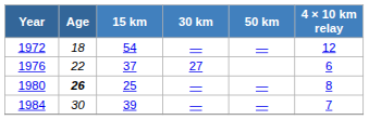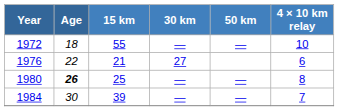 <table class="wikitable" style="font-size:95%; text-align:center; border:grey solid 1px; border-collapse:collapse; background:#ffffff;">
 <tr>
 <th style="background-color:#369; color:white; width:60px;"> Year </th>
 <th style="background-color:#369; color:white; width:40px;"> Age </th>
 <th style="background-color:#4180be; color:white; width:75px;"> 15 km </th>
 <th style="background-color:#4180be; color:white; width:75px;"> 30 km </th>
 <th style="background-color:#4180be; color:white; width:75px;"> 50 km </th>
 <th style="background-color:#4180be; color:white; width:75px;"> 4 × 10 km <br> relay </th>
 </tr>
 <tr>
 <td><a href='#'>1972</a></td>
 <td><em>18</em></td>
-<td><a href='#'>54</a></td>
+<td><a href='#'>55</a></td>
 <td><a href='#'>—</a></td>
 <td><a href='#'>—</a></td>
-<td><a href='#'>12</a></td>
+<td><a href='#'>10</a></td>
 </tr>
 <tr>
 <td><a href='#'>1976</a></td>
 <td><em>22</em></td>
-<td><a href='#'>37</a></td>
+<td><a href='#'>21</a></td>
 <td><a href='#'>27</a></td>
 <td><a href='#'></a></td>
 <td><a href='#'>6</a></td>
 </tr>
 <tr>
 <td><a href='#'>1980</a></td>
 <td><strong><em>26</em></strong></td>
 <td><a href='#'>25</a></td>
 <td><a href='#'>—</a></td>
 <td><a href='#'>—</a></td>
 <td><a href='#'>8</a></td>
 </tr>
 <tr>
 <td><a href='#'>1984</a></td>
 <td><em>30</em></td>
 <td><a href='#'>39</a></td>
 <td><a href='#'>—</a></td>
 <td><a href='#'>—</a></td>
 <td><a href='#'>7</a></td>
 </tr>
 <tr>
 </tr>
 </table>
